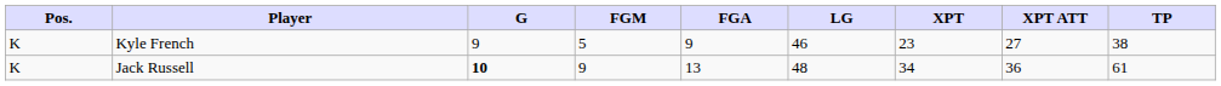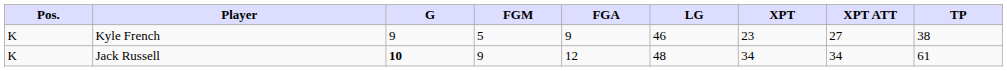 <table class="wikitable sortable">
 <tr>
 <th style="background:#ddf; width:6%;">Pos.</th>
 <th style="background:#ddf; width:20%;">Player</th>
 <th style="background:#ddf; width:6%;">G</th>
 <th style="background:#ddf; width:6%;">FGM</th>
 <th style="background:#ddf; width:6%;">FGA</th>
 <th style="background:#ddf; width:6%;">LG</th>
 <th style="background:#ddf; width:6%;">XPT</th>
 <th style="background:#ddf; width:6%;">XPT ATT</th>
 <th style="background:#ddf; width:6%;">TP</th>
 </tr>
 <tr>
 <td>K</td>
 <td>Kyle French</td>
 <td>9</td>
 <td>5</td>
 <td>9</td>
 <td>46</td>
 <td>23</td>
 <td>27</td>
 <td>38</td>
 </tr>
 <tr>
 <td>K</td>
 <td>Jack Russell</td>
 <td><strong>10</strong></td>
 <td>9</td>
-<td>13</td>
+<td>12</td>
 <td>48</td>
 <td>34</td>
-<td>36</td>
+<td>34</td>
 <td>61</td>
 </tr>
 </table>
